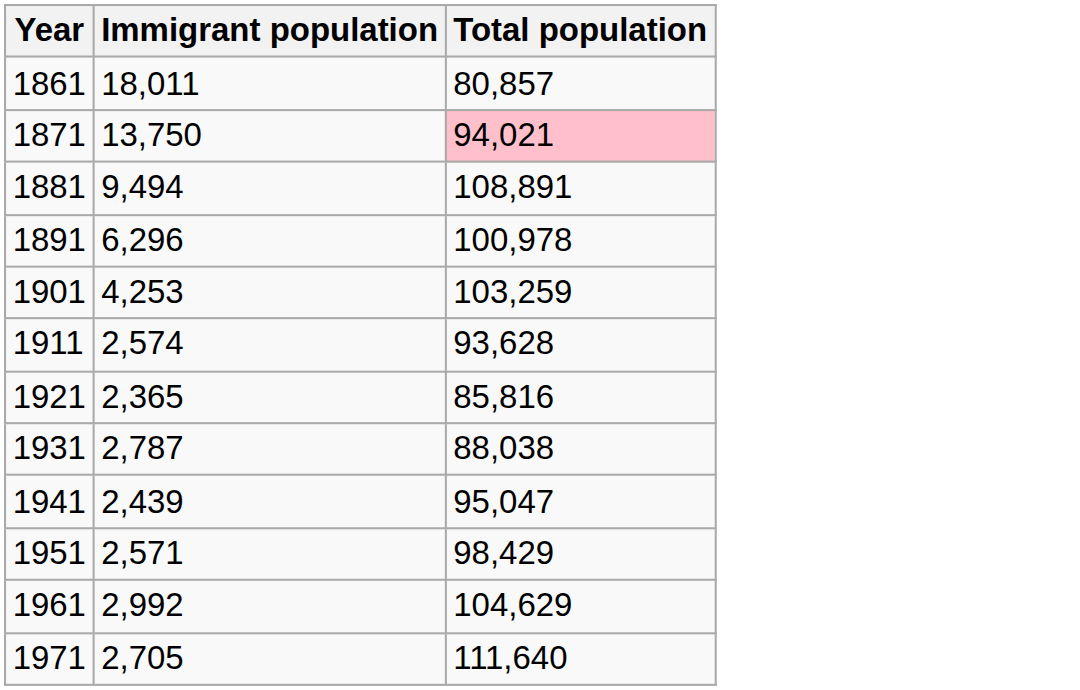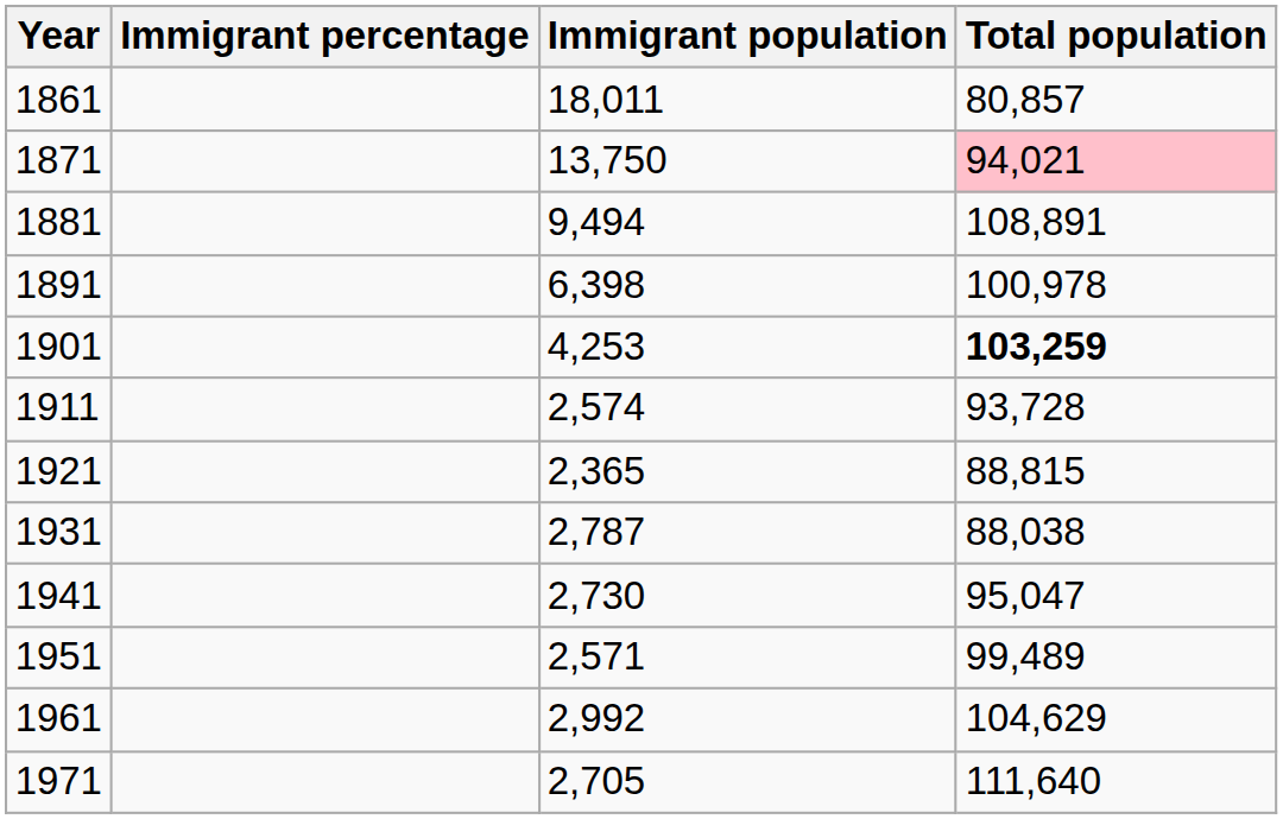 <table class="wikitable sortable">
 <tr>
 <th>Year</th>
+<th>Immigrant percentage</th>
 <th>Immigrant population</th>
 <th>Total population</th>
 </tr>
 <tr>
 <td>1861</td>
+<td></td>
 <td>18,011</td>
 <td>80,857</td>
 </tr>
 <tr>
 <td>1871</td>
+<td></td>
 <td>13,750</td>
 <td style="background: pink;">94,021</td>
 </tr>
 <tr>
 <td>1881</td>
+<td></td>
 <td>9,494</td>
 <td>108,891</td>
 </tr>
 <tr>
 <td>1891</td>
-<td>6,296</td>
+<td></td>
+<td>6,398</td>
 <td>100,978</td>
 </tr>
 <tr>
 <td>1901</td>
+<td></td>
 <td>4,253</td>
-<td>103,259</td>
+<td><strong>103,259</strong></td>
 </tr>
 <tr>
 <td>1911</td>
+<td></td>
 <td>2,574</td>
-<td>93,628</td>
+<td>93,728</td>
 </tr>
 <tr>
 <td>1921</td>
+<td></td>
 <td>2,365</td>
-<td>85,816</td>
+<td>88,815</td>
 </tr>
 <tr>
 <td>1931</td>
+<td></td>
 <td>2,787</td>
 <td>88,038</td>
 </tr>
 <tr>
 <td>1941</td>
-<td>2,439</td>
+<td></td>
+<td>2,730</td>
 <td>95,047</td>
 </tr>
 <tr>
 <td>1951</td>
+<td></td>
 <td>2,571</td>
-<td>98,429</td>
+<td>99,489</td>
 </tr>
 <tr>
 <td>1961</td>
+<td></td>
 <td>2,992</td>
 <td>104,629</td>
 </tr>
 <tr>
 <td>1971</td>
+<td></td>
 <td>2,705</td>
 <td>111,640</td>
 </tr>
 </table>
